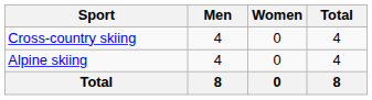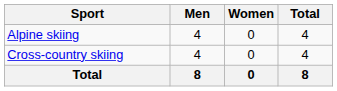 <table class="wikitable" style="text-align:center;">
 <tr>
 <th width=200>Sport</th>
 <th width=60>Men</th>
 <th width=60>Women</th>
 <th width=60>Total</th>
 </tr>
 <tr>
-<td align=left><a href='#'>Cross-country skiing</a></td>
+<td align=left><a href='#'>Alpine skiing</a></td>
 <td>4</td>
 <td>0</td>
 <td>4</td>
 </tr>
 <tr>
-<td align=left><a href='#'>Alpine skiing</a></td>
+<td align=left><a href='#'>Cross-country skiing</a></td>
 <td>4</td>
 <td>0</td>
 <td>4</td>
 </tr>
 <tr>
 <th>Total</th>
 <th>8</th>
 <th>0</th>
 <th>8</th>
 </tr>
 </table>
